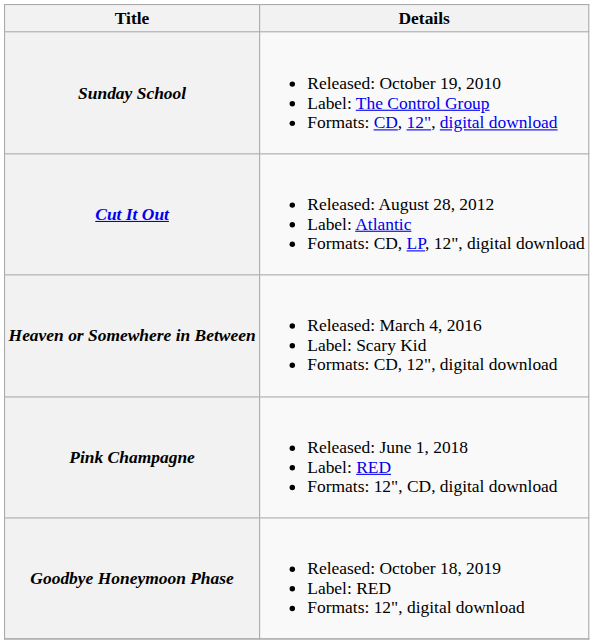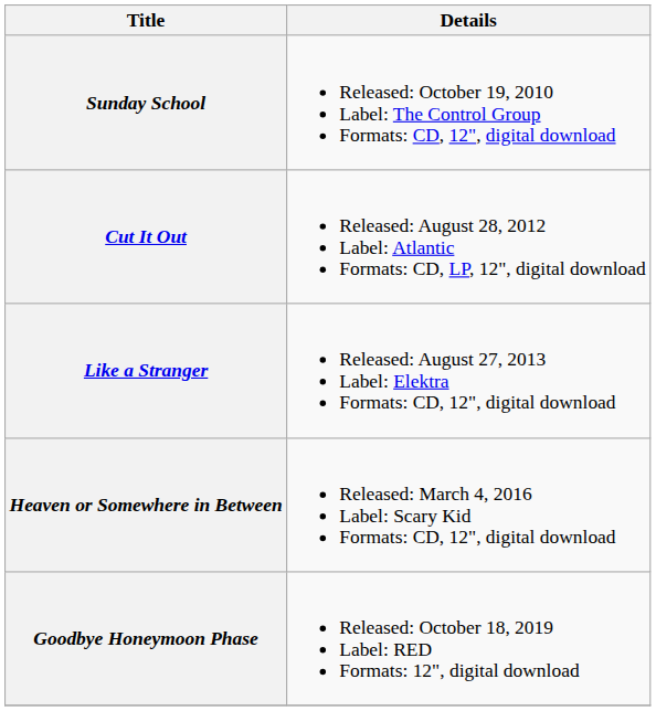 <table class="wikitable plainrowheaders">
 <tr>
 <th scope="col">Title</th>
 <th scope="col">Details</th>
 </tr>
 <tr>
 <th scope="row"><em>Sunday School</em></th>
 <td><br><ul><li>Released: October 19, 2010</li><li>Label: <a href='#'>The Control Group</a></li><li>Formats: <a href='#'>CD</a>, <a href='#'>12"</a>, <a href='#'>digital download</a></li></ul></td>
 </tr>
 <tr>
 <th scope="row"><em><a href='#'>Cut It Out</a></em></th>
 <td><br><ul><li>Released: August 28, 2012</li><li>Label: <a href='#'>Atlantic</a></li><li>Formats: CD, <a href='#'>LP</a>, 12", digital download</li></ul></td>
 </tr>
 <tr>
+<th scope="row"><em><a href='#'>Like a Stranger</a></em></th>
+<td><br><ul><li>Released: August 27, 2013</li><li>Label: <a href='#'>Elektra</a></li><li>Formats: CD, 12", digital download</li></ul></td>
+</tr>
+<tr>
 <th scope="row"><em>Heaven or Somewhere in Between</em></th>
 <td><br><ul><li>Released: March 4, 2016</li><li>Label: Scary Kid</li><li>Formats: CD, 12", digital download</li></ul></td>
-</tr>
-<tr>
-<th scope="row"><em>Pink Champagne</em></th>
-<td><br><ul><li>Released: June 1, 2018</li><li>Label: <a href='#'>RED</a></li><li>Formats: 12", CD, digital download</li></ul></td>
 </tr>
 <tr>
 <th scope="row"><em>Goodbye Honeymoon Phase</em></th>
 <td><br><ul><li>Released: October 18, 2019</li><li>Label: RED</li><li>Formats: 12", digital download</li></ul></td>
 </tr>
 <tr>
 </tr>
 </table>
